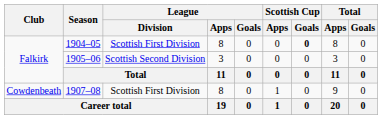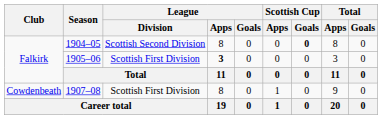 <table class="wikitable" style="text-align: center;">
 <tr>
 <th rowspan="2">Club</th>
 <th rowspan="2">Season</th>
 <th colspan="3">League</th>
 <th colspan="2">Scottish Cup</th>
 <th colspan="2">Total</th>
 </tr>
 <tr>
 <th>Division</th>
 <th>Apps</th>
 <th>Goals</th>
 <th>Apps</th>
 <th>Goals</th>
 <th>Apps</th>
 <th>Goals</th>
 </tr>
 <tr>
 <td rowspan="3"><a href='#'>Falkirk</a></td>
 <td><a href='#'>1904–05</a></td>
-<td><a href='#'>Scottish First Division</a></td>
+<td><a href='#'>Scottish Second Division</a></td>
 <td>8</td>
 <td>0</td>
 <td>0</td>
 <td><strong>0</strong></td>
 <td>8</td>
 <td>0</td>
 </tr>
 <tr>
 <td><a href='#'>1905–06</a></td>
-<td><a href='#'>Scottish Second Division</a></td>
-<td>3</td>
+<td><a href='#'>Scottish First Division</a></td>
+<td><strong>3</strong></td>
 <td>0</td>
 <td>0</td>
 <td>0</td>
 <td>3</td>
 <td>0</td>
 </tr>
 <tr>
 <th colspan="2">Total</th>
 <th>11</th>
 <th>0</th>
 <th>0</th>
 <th>0</th>
 <th>11</th>
 <th>0</th>
 </tr>
 <tr>
 <td><a href='#'>Cowdenbeath</a></td>
 <td><a href='#'>1907–08</a></td>
 <td>Scottish First Division</td>
 <td>8</td>
 <td>0</td>
 <td>1</td>
 <td>0</td>
 <td>9</td>
 <td>0</td>
 </tr>
 <tr>
 <th colspan="3">Career total</th>
 <th>19</th>
 <th>0</th>
 <th>1</th>
 <th>0</th>
 <th>20</th>
 <th>0</th>
 </tr>
 </table>
